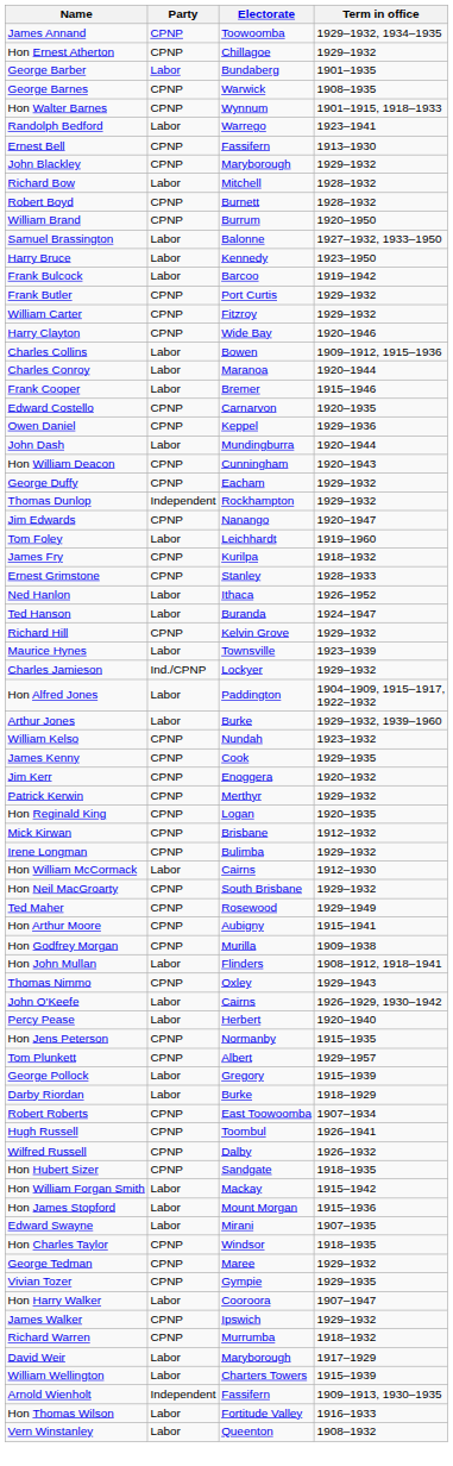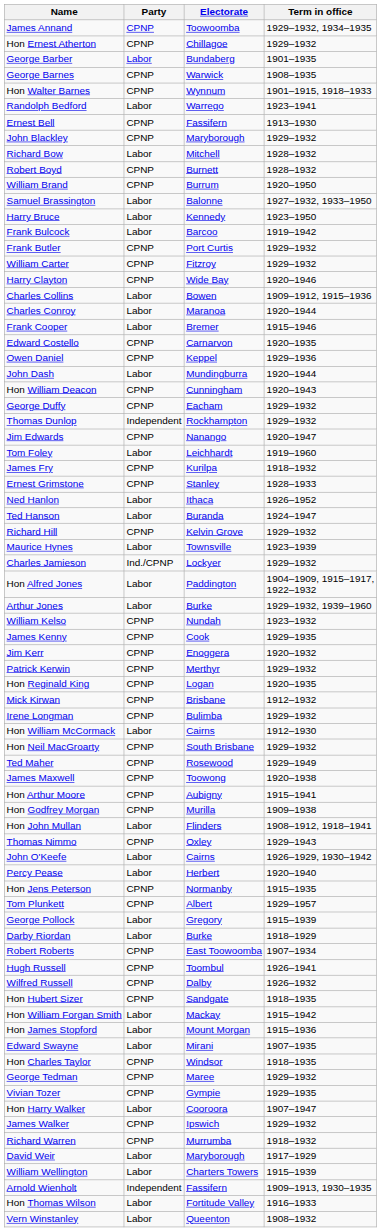 <table class="wikitable sortable">
 <tr>
 <th>Name</th>
 <th>Party</th>
 <th><a href='#'>Electorate</a></th>
 <th>Term in office</th>
 </tr>
 <tr>
 <td><a href='#'>James Annand</a></td>
 <td><a href='#'>CPNP</a></td>
 <td><a href='#'>Toowoomba</a></td>
 <td>1929–1932, 1934–1935</td>
 </tr>
 <tr>
 <td>Hon <a href='#'>Ernest Atherton</a></td>
 <td>CPNP</td>
 <td><a href='#'>Chillagoe</a></td>
 <td>1929–1932</td>
 </tr>
 <tr>
 <td><a href='#'>George Barber</a></td>
 <td><a href='#'>Labor</a></td>
 <td><a href='#'>Bundaberg</a></td>
 <td>1901–1935</td>
 </tr>
 <tr>
 <td><a href='#'>George Barnes</a></td>
 <td>CPNP</td>
 <td><a href='#'>Warwick</a></td>
 <td>1908–1935</td>
 </tr>
 <tr>
 <td>Hon <a href='#'>Walter Barnes</a></td>
 <td>CPNP</td>
 <td><a href='#'>Wynnum</a></td>
 <td>1901–1915, 1918–1933</td>
 </tr>
 <tr>
 <td><a href='#'>Randolph Bedford</a></td>
 <td>Labor</td>
 <td><a href='#'>Warrego</a></td>
 <td>1923–1941</td>
 </tr>
 <tr>
 <td><a href='#'>Ernest Bell</a></td>
 <td>CPNP</td>
 <td><a href='#'>Fassifern</a></td>
 <td>1913–1930</td>
 </tr>
 <tr>
 <td><a href='#'>John Blackley</a></td>
 <td>CPNP</td>
 <td><a href='#'>Maryborough</a></td>
 <td>1929–1932</td>
 </tr>
 <tr>
 <td><a href='#'>Richard Bow</a></td>
 <td>Labor</td>
 <td><a href='#'>Mitchell</a></td>
 <td>1928–1932</td>
 </tr>
 <tr>
 <td><a href='#'>Robert Boyd</a></td>
 <td>CPNP</td>
 <td><a href='#'>Burnett</a></td>
 <td>1928–1932</td>
 </tr>
 <tr>
 <td><a href='#'>William Brand</a></td>
 <td>CPNP</td>
 <td><a href='#'>Burrum</a></td>
 <td>1920–1950</td>
 </tr>
 <tr>
 <td><a href='#'>Samuel Brassington</a></td>
 <td>Labor</td>
 <td><a href='#'>Balonne</a></td>
 <td>1927–1932, 1933–1950</td>
 </tr>
 <tr>
 <td><a href='#'>Harry Bruce</a></td>
 <td>Labor</td>
 <td><a href='#'>Kennedy</a></td>
 <td>1923–1950</td>
 </tr>
 <tr>
 <td><a href='#'>Frank Bulcock</a></td>
 <td>Labor</td>
 <td><a href='#'>Barcoo</a></td>
 <td>1919–1942</td>
 </tr>
 <tr>
 <td><a href='#'>Frank Butler</a></td>
 <td>CPNP</td>
 <td><a href='#'>Port Curtis</a></td>
 <td>1929–1932</td>
 </tr>
 <tr>
 <td><a href='#'>William Carter</a></td>
 <td>CPNP</td>
 <td><a href='#'>Fitzroy</a></td>
 <td>1929–1932</td>
 </tr>
 <tr>
 <td><a href='#'>Harry Clayton</a></td>
 <td>CPNP</td>
 <td><a href='#'>Wide Bay</a></td>
 <td>1920–1946</td>
 </tr>
 <tr>
 <td><a href='#'>Charles Collins</a></td>
 <td>Labor</td>
 <td><a href='#'>Bowen</a></td>
 <td>1909–1912, 1915–1936</td>
 </tr>
 <tr>
 <td><a href='#'>Charles Conroy</a></td>
 <td>Labor</td>
 <td><a href='#'>Maranoa</a></td>
 <td>1920–1944</td>
 </tr>
 <tr>
 <td><a href='#'>Frank Cooper</a></td>
 <td>Labor</td>
 <td><a href='#'>Bremer</a></td>
 <td>1915–1946</td>
 </tr>
 <tr>
 <td><a href='#'>Edward Costello</a></td>
 <td>CPNP</td>
 <td><a href='#'>Carnarvon</a></td>
 <td>1920–1935</td>
 </tr>
 <tr>
 <td><a href='#'>Owen Daniel</a></td>
 <td>CPNP</td>
 <td><a href='#'>Keppel</a></td>
 <td>1929–1936</td>
 </tr>
 <tr>
 <td><a href='#'>John Dash</a></td>
 <td>Labor</td>
 <td><a href='#'>Mundingburra</a></td>
 <td>1920–1944</td>
 </tr>
 <tr>
 <td>Hon <a href='#'>William Deacon</a></td>
 <td>CPNP</td>
 <td><a href='#'>Cunningham</a></td>
 <td>1920–1943</td>
 </tr>
 <tr>
 <td><a href='#'>George Duffy</a></td>
 <td>CPNP</td>
 <td><a href='#'>Eacham</a></td>
 <td>1929–1932</td>
 </tr>
 <tr>
 <td><a href='#'>Thomas Dunlop</a></td>
 <td>Independent</td>
 <td><a href='#'>Rockhampton</a></td>
 <td>1929–1932</td>
 </tr>
 <tr>
 <td><a href='#'>Jim Edwards</a></td>
 <td>CPNP</td>
 <td><a href='#'>Nanango</a></td>
 <td>1920–1947</td>
 </tr>
 <tr>
 <td><a href='#'>Tom Foley</a></td>
 <td>Labor</td>
 <td><a href='#'>Leichhardt</a></td>
 <td>1919–1960</td>
 </tr>
 <tr>
 <td><a href='#'>James Fry</a></td>
 <td>CPNP</td>
 <td><a href='#'>Kurilpa</a></td>
 <td>1918–1932</td>
 </tr>
 <tr>
 <td><a href='#'>Ernest Grimstone</a></td>
 <td>CPNP</td>
 <td><a href='#'>Stanley</a></td>
 <td>1928–1933</td>
 </tr>
 <tr>
 <td><a href='#'>Ned Hanlon</a></td>
 <td>Labor</td>
 <td><a href='#'>Ithaca</a></td>
 <td>1926–1952</td>
 </tr>
 <tr>
 <td><a href='#'>Ted Hanson</a></td>
 <td>Labor</td>
 <td><a href='#'>Buranda</a></td>
 <td>1924–1947</td>
 </tr>
 <tr>
 <td><a href='#'>Richard Hill</a></td>
 <td>CPNP</td>
 <td><a href='#'>Kelvin Grove</a></td>
 <td>1929–1932</td>
 </tr>
 <tr>
 <td><a href='#'>Maurice Hynes</a></td>
 <td>Labor</td>
 <td><a href='#'>Townsville</a></td>
 <td>1923–1939</td>
 </tr>
 <tr>
 <td><a href='#'>Charles Jamieson</a></td>
 <td>Ind./CPNP</td>
 <td><a href='#'>Lockyer</a></td>
 <td>1929–1932</td>
 </tr>
 <tr>
 <td>Hon <a href='#'>Alfred Jones</a></td>
 <td>Labor</td>
 <td><a href='#'>Paddington</a></td>
 <td>1904–1909, 1915–1917,<br>1922–1932</td>
 </tr>
 <tr>
 <td><a href='#'>Arthur Jones</a> </td>
 <td>Labor</td>
 <td><a href='#'>Burke</a></td>
 <td>1929–1932, 1939–1960</td>
 </tr>
 <tr>
 <td><a href='#'>William Kelso</a></td>
 <td>CPNP</td>
 <td><a href='#'>Nundah</a></td>
 <td>1923–1932</td>
 </tr>
 <tr>
 <td><a href='#'>James Kenny</a></td>
 <td>CPNP</td>
 <td><a href='#'>Cook</a></td>
 <td>1929–1935</td>
 </tr>
 <tr>
 <td><a href='#'>Jim Kerr</a></td>
 <td>CPNP</td>
 <td><a href='#'>Enoggera</a></td>
 <td>1920–1932</td>
 </tr>
 <tr>
 <td><a href='#'>Patrick Kerwin</a></td>
 <td>CPNP</td>
 <td><a href='#'>Merthyr</a></td>
 <td>1929–1932</td>
 </tr>
 <tr>
 <td>Hon <a href='#'>Reginald King</a></td>
 <td>CPNP</td>
 <td><a href='#'>Logan</a></td>
 <td>1920–1935</td>
 </tr>
 <tr>
 <td><a href='#'>Mick Kirwan</a></td>
 <td>CPNP</td>
 <td><a href='#'>Brisbane</a></td>
 <td>1912–1932</td>
 </tr>
 <tr>
 <td><a href='#'>Irene Longman</a></td>
 <td>CPNP</td>
 <td><a href='#'>Bulimba</a></td>
 <td>1929–1932</td>
 </tr>
 <tr>
 <td>Hon <a href='#'>William McCormack</a></td>
 <td>Labor</td>
 <td><a href='#'>Cairns</a></td>
 <td>1912–1930</td>
 </tr>
 <tr>
 <td>Hon <a href='#'>Neil MacGroarty</a></td>
 <td>CPNP</td>
 <td><a href='#'>South Brisbane</a></td>
 <td>1929–1932</td>
 </tr>
 <tr>
 <td><a href='#'>Ted Maher</a></td>
 <td>CPNP</td>
 <td><a href='#'>Rosewood</a></td>
 <td>1929–1949</td>
 </tr>
 <tr>
+<td><a href='#'>James Maxwell</a></td>
+<td>CPNP</td>
+<td><a href='#'>Toowong</a></td>
+<td>1920–1938</td>
+</tr>
+<tr>
 <td>Hon <a href='#'>Arthur Moore</a></td>
 <td>CPNP</td>
 <td><a href='#'>Aubigny</a></td>
 <td>1915–1941</td>
 </tr>
 <tr>
 <td>Hon <a href='#'>Godfrey Morgan</a></td>
 <td>CPNP</td>
 <td><a href='#'>Murilla</a></td>
 <td>1909–1938</td>
 </tr>
 <tr>
 <td>Hon <a href='#'>John Mullan</a></td>
 <td>Labor</td>
 <td><a href='#'>Flinders</a></td>
 <td>1908–1912, 1918–1941</td>
 </tr>
 <tr>
 <td><a href='#'>Thomas Nimmo</a></td>
 <td>CPNP</td>
 <td><a href='#'>Oxley</a></td>
 <td>1929–1943</td>
 </tr>
 <tr>
 <td><a href='#'>John O'Keefe</a></td>
 <td>Labor</td>
 <td><a href='#'>Cairns</a></td>
 <td>1926–1929, 1930–1942</td>
 </tr>
 <tr>
 <td><a href='#'>Percy Pease</a></td>
 <td>Labor</td>
 <td><a href='#'>Herbert</a></td>
 <td>1920–1940</td>
 </tr>
 <tr>
 <td>Hon <a href='#'>Jens Peterson</a></td>
 <td>CPNP</td>
 <td><a href='#'>Normanby</a></td>
 <td>1915–1935</td>
 </tr>
 <tr>
 <td><a href='#'>Tom Plunkett</a></td>
 <td>CPNP</td>
 <td><a href='#'>Albert</a></td>
 <td>1929–1957</td>
 </tr>
 <tr>
 <td><a href='#'>George Pollock</a></td>
 <td>Labor</td>
 <td><a href='#'>Gregory</a></td>
 <td>1915–1939</td>
 </tr>
 <tr>
 <td><a href='#'>Darby Riordan</a> </td>
 <td>Labor</td>
 <td><a href='#'>Burke</a></td>
 <td>1918–1929</td>
 </tr>
 <tr>
 <td><a href='#'>Robert Roberts</a></td>
 <td>CPNP</td>
 <td><a href='#'>East Toowoomba</a></td>
 <td>1907–1934</td>
 </tr>
 <tr>
 <td><a href='#'>Hugh Russell</a></td>
 <td>CPNP</td>
 <td><a href='#'>Toombul</a></td>
 <td>1926–1941</td>
 </tr>
 <tr>
 <td><a href='#'>Wilfred Russell</a></td>
 <td>CPNP</td>
 <td><a href='#'>Dalby</a></td>
 <td>1926–1932</td>
 </tr>
 <tr>
 <td>Hon <a href='#'>Hubert Sizer</a></td>
 <td>CPNP</td>
 <td><a href='#'>Sandgate</a></td>
 <td>1918–1935</td>
 </tr>
 <tr>
 <td>Hon <a href='#'>William Forgan Smith</a></td>
 <td>Labor</td>
 <td><a href='#'>Mackay</a></td>
 <td>1915–1942</td>
 </tr>
 <tr>
 <td>Hon <a href='#'>James Stopford</a></td>
 <td>Labor</td>
 <td><a href='#'>Mount Morgan</a></td>
 <td>1915–1936</td>
 </tr>
 <tr>
 <td><a href='#'>Edward Swayne</a></td>
 <td>Labor</td>
 <td><a href='#'>Mirani</a></td>
 <td>1907–1935</td>
 </tr>
 <tr>
 <td>Hon <a href='#'>Charles Taylor</a></td>
 <td>CPNP</td>
 <td><a href='#'>Windsor</a></td>
 <td>1918–1935</td>
 </tr>
 <tr>
 <td><a href='#'>George Tedman</a></td>
 <td>CPNP</td>
 <td><a href='#'>Maree</a></td>
 <td>1929–1932</td>
 </tr>
 <tr>
 <td><a href='#'>Vivian Tozer</a></td>
 <td>CPNP</td>
 <td><a href='#'>Gympie</a></td>
 <td>1929–1935</td>
 </tr>
 <tr>
 <td>Hon <a href='#'>Harry Walker</a></td>
 <td>Labor</td>
 <td><a href='#'>Cooroora</a></td>
 <td>1907–1947</td>
 </tr>
 <tr>
 <td><a href='#'>James Walker</a></td>
 <td>CPNP</td>
 <td><a href='#'>Ipswich</a></td>
 <td>1929–1932</td>
 </tr>
 <tr>
 <td><a href='#'>Richard Warren</a></td>
 <td>CPNP</td>
 <td><a href='#'>Murrumba</a></td>
 <td>1918–1932</td>
 </tr>
 <tr>
 <td><a href='#'>David Weir</a></td>
 <td>Labor</td>
 <td><a href='#'>Maryborough</a></td>
 <td>1917–1929</td>
 </tr>
 <tr>
 <td><a href='#'>William Wellington</a></td>
 <td>Labor</td>
 <td><a href='#'>Charters Towers</a></td>
 <td>1915–1939</td>
 </tr>
 <tr>
 <td><a href='#'>Arnold Wienholt</a></td>
 <td>Independent</td>
 <td><a href='#'>Fassifern</a></td>
 <td>1909–1913, 1930–1935</td>
 </tr>
 <tr>
 <td>Hon <a href='#'>Thomas Wilson</a></td>
 <td>Labor</td>
 <td><a href='#'>Fortitude Valley</a></td>
 <td>1916–1933</td>
 </tr>
 <tr>
 <td><a href='#'>Vern Winstanley</a></td>
 <td>Labor</td>
 <td><a href='#'>Queenton</a></td>
 <td>1908–1932</td>
 </tr>
 </table>
